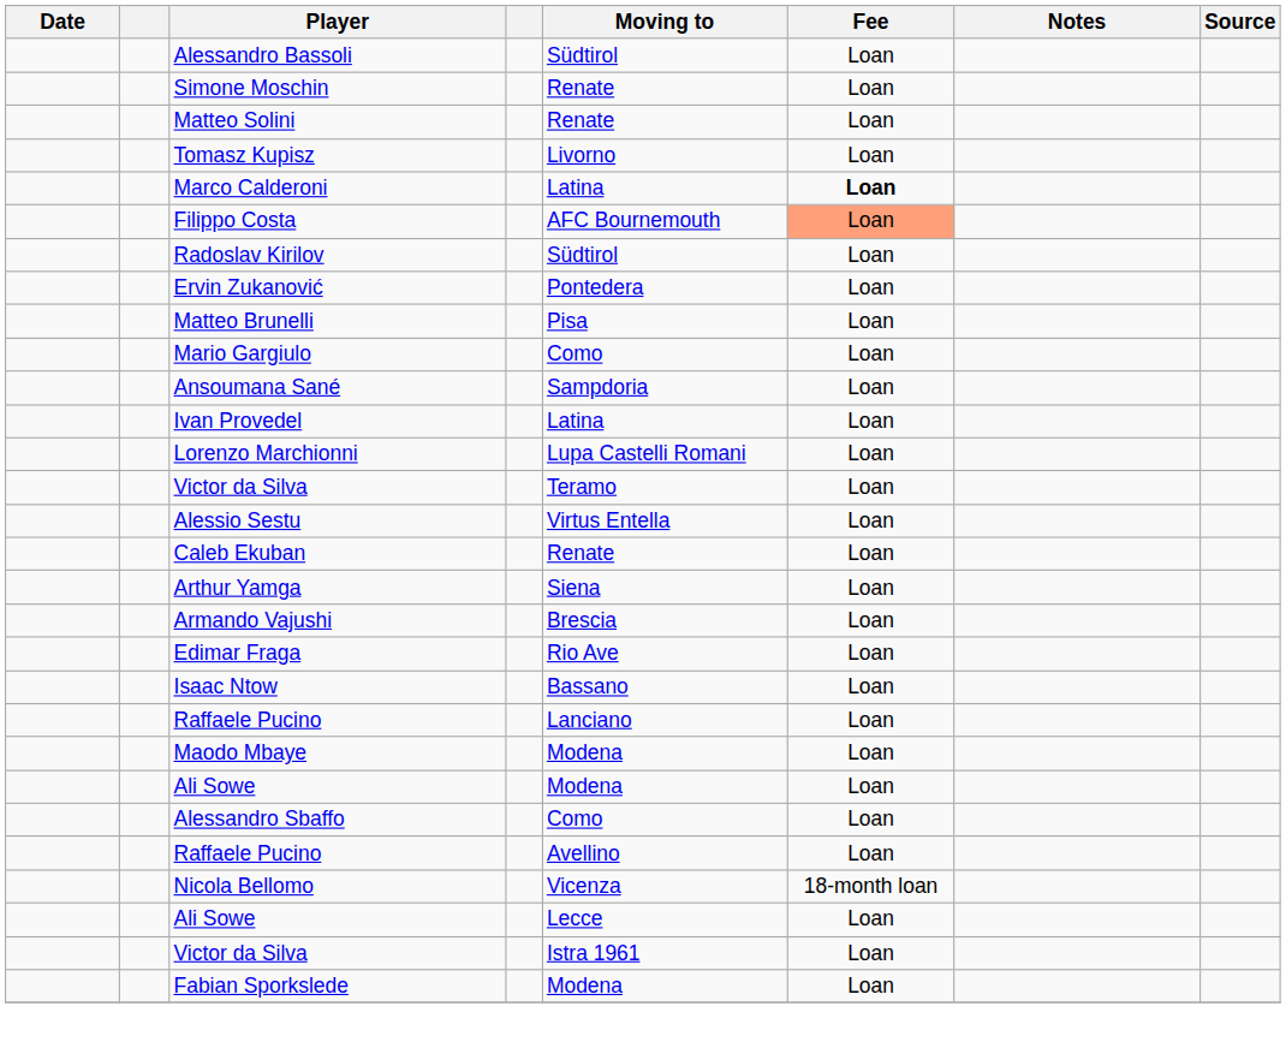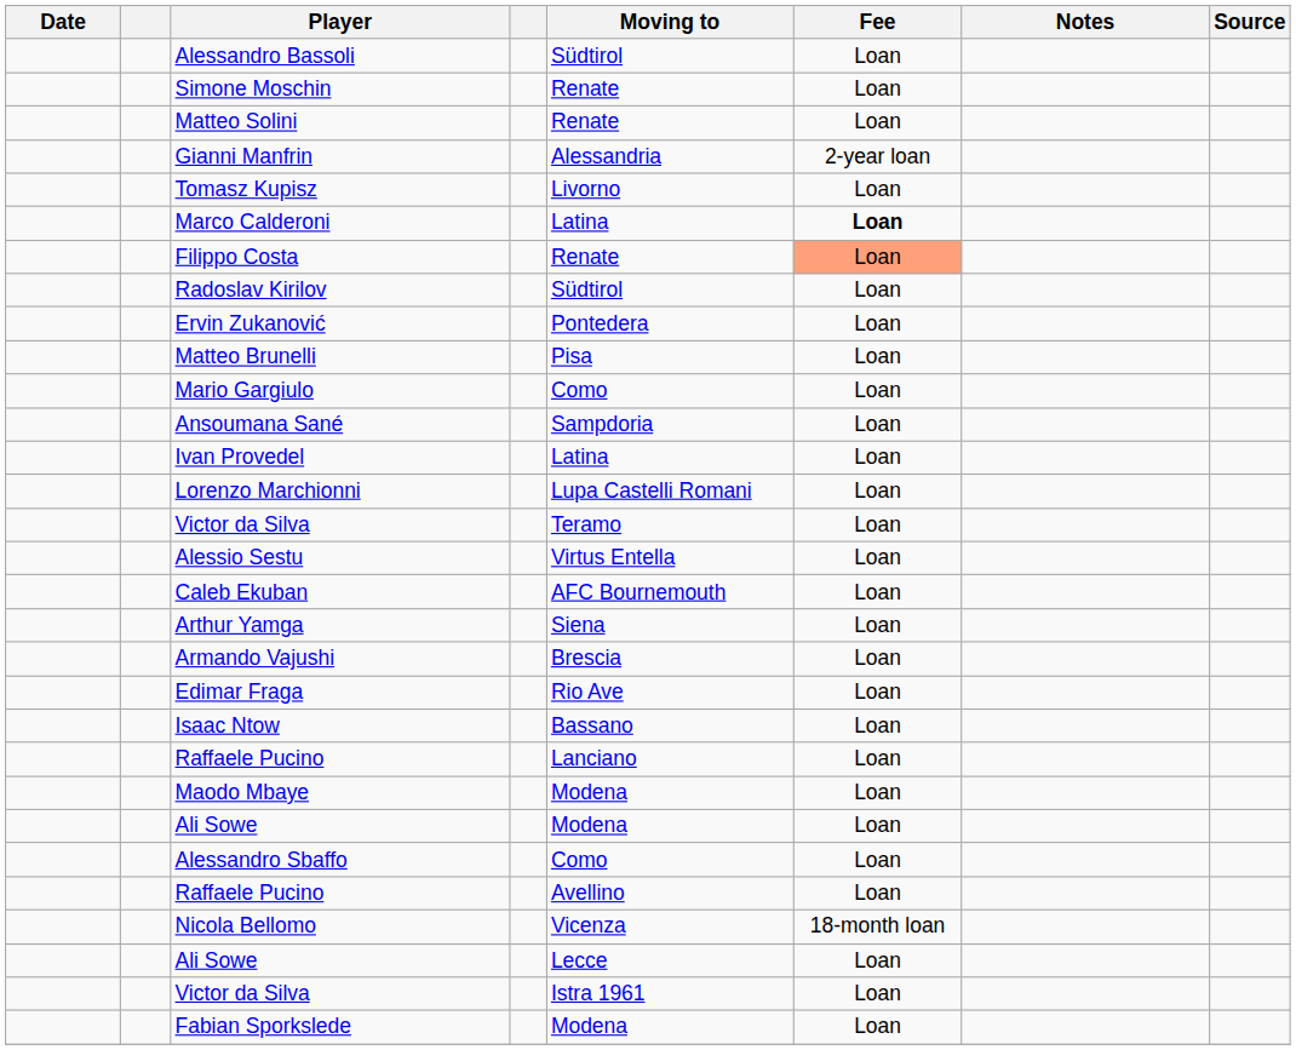 <table class="wikitable sortable">
 <tr>
 <th style="width:80px;">Date</th>
 <th style="width:30px;"></th>
 <th style="width:250px;">Player</th>
 <th style="width:20px;"></th>
 <th style="width:180px;">Moving to</th>
 <th style="width:120px;" class="unsortable">Fee</th>
 <th style="width:180px;" class="unsortable">Notes</th>
 <th style="width:20px;">Source</th>
 </tr>
 <tr>
 <td></td>
 <td align=center></td>
 <td> <a href='#'>Alessandro Bassoli</a></td>
 <td align=center></td>
 <td> <a href='#'>Südtirol</a></td>
 <td align=center>Loan</td>
 <td align=center></td>
 <td></td>
 </tr>
 <tr>
 <td></td>
 <td align=center></td>
 <td> <a href='#'>Simone Moschin</a></td>
 <td align=center></td>
 <td> <a href='#'>Renate</a></td>
 <td align=center>Loan</td>
 <td align=center></td>
 <td></td>
 </tr>
 <tr>
 <td></td>
 <td align=center></td>
 <td> <a href='#'>Matteo Solini</a></td>
 <td align=center></td>
 <td> <a href='#'>Renate</a></td>
 <td align=center>Loan</td>
 <td align=center></td>
 <td></td>
 </tr>
 <tr>
 <td></td>
 <td align=center></td>
+<td> <a href='#'>Gianni Manfrin</a></td>
+<td align=center></td>
+<td> <a href='#'>Alessandria</a></td>
+<td align=center>2-year loan</td>
+<td align=center></td>
+<td></td>
+</tr>
+<tr>
+<td></td>
+<td align=center></td>
 <td> <a href='#'>Tomasz Kupisz</a></td>
 <td align=center></td>
 <td> <a href='#'>Livorno</a></td>
 <td align=center>Loan</td>
 <td align=center></td>
 <td></td>
 </tr>
 <tr>
 <td></td>
 <td align=center></td>
 <td> <a href='#'>Marco Calderoni</a></td>
 <td align=center></td>
 <td> <a href='#'>Latina</a></td>
 <td align=center><strong>Loan</strong></td>
 <td align=center></td>
 <td></td>
 </tr>
 <tr>
 <td></td>
 <td align=center></td>
 <td> <a href='#'>Filippo Costa</a></td>
 <td align=center></td>
-<td> <a href='#'>AFC Bournemouth</a></td>
+<td> <a href='#'>Renate</a></td>
 <td align=center style="background: lightsalmon;">Loan</td>
 <td align=center></td>
 <td></td>
 </tr>
 <tr>
 <td></td>
 <td align=center></td>
 <td> <a href='#'>Radoslav Kirilov</a></td>
 <td align=center></td>
 <td> <a href='#'>Südtirol</a></td>
 <td align=center>Loan</td>
 <td align=center></td>
 <td></td>
 </tr>
 <tr>
 <td></td>
 <td align=center></td>
 <td> <a href='#'>Ervin Zukanović</a></td>
 <td align=center></td>
 <td> <a href='#'>Pontedera</a></td>
 <td align=center>Loan</td>
 <td align=center></td>
 <td></td>
 </tr>
 <tr>
 <td></td>
 <td align=center></td>
 <td> <a href='#'>Matteo Brunelli</a></td>
 <td align=center></td>
 <td> <a href='#'>Pisa</a></td>
 <td align=center>Loan</td>
 <td align=center></td>
 <td></td>
 </tr>
 <tr>
 <td></td>
 <td align=center></td>
 <td> <a href='#'>Mario Gargiulo</a></td>
 <td align=center></td>
 <td> <a href='#'>Como</a></td>
 <td align=center>Loan</td>
 <td align=center></td>
 <td></td>
 </tr>
 <tr>
 <td></td>
 <td align=center></td>
 <td> <a href='#'>Ansoumana Sané</a></td>
 <td align=center></td>
 <td> <a href='#'>Sampdoria</a></td>
 <td align=center>Loan</td>
 <td align=center></td>
 <td></td>
 </tr>
 <tr>
 <td></td>
 <td align=center></td>
 <td> <a href='#'>Ivan Provedel</a></td>
 <td align=center></td>
 <td> <a href='#'>Latina</a></td>
 <td align=center>Loan</td>
 <td align=center></td>
 <td></td>
 </tr>
 <tr>
 <td></td>
 <td align=center></td>
 <td> <a href='#'>Lorenzo Marchionni</a></td>
 <td align=center></td>
 <td> <a href='#'>Lupa Castelli Romani</a></td>
 <td align=center>Loan</td>
 <td align=center></td>
 <td></td>
 </tr>
 <tr>
 <td></td>
 <td align=center></td>
 <td> <a href='#'>Victor da Silva</a></td>
 <td align=center></td>
 <td> <a href='#'>Teramo</a></td>
 <td align=center>Loan</td>
 <td align=center></td>
 <td> </td>
 </tr>
 <tr>
 <td></td>
 <td align=center></td>
 <td> <a href='#'>Alessio Sestu</a></td>
 <td align=center></td>
 <td> <a href='#'>Virtus Entella</a></td>
 <td align=center>Loan</td>
 <td align=center></td>
 <td></td>
 </tr>
 <tr>
 <td></td>
 <td align=center></td>
 <td> <a href='#'>Caleb Ekuban</a></td>
 <td align=center></td>
-<td> <a href='#'>Renate</a></td>
+<td> <a href='#'>AFC Bournemouth</a></td>
 <td align=center>Loan</td>
 <td align=center></td>
 <td></td>
 </tr>
 <tr>
 <td></td>
 <td align=center></td>
 <td> <a href='#'>Arthur Yamga</a></td>
 <td align=center></td>
 <td> <a href='#'>Siena</a></td>
 <td align=center>Loan</td>
 <td align=center></td>
 <td></td>
 </tr>
 <tr>
 <td></td>
 <td align=center></td>
 <td> <a href='#'>Armando Vajushi</a></td>
 <td align=center></td>
 <td> <a href='#'>Brescia</a></td>
 <td align=center>Loan</td>
 <td align=center></td>
 <td></td>
 </tr>
 <tr>
 <td></td>
 <td align=center></td>
 <td> <a href='#'>Edimar Fraga</a></td>
 <td align=center></td>
 <td> <a href='#'>Rio Ave</a></td>
 <td align=center>Loan</td>
 <td align=center></td>
 <td> </td>
 </tr>
 <tr>
 <td></td>
 <td align=center></td>
 <td> <a href='#'>Isaac Ntow</a></td>
 <td align=center></td>
 <td> <a href='#'>Bassano</a></td>
 <td align=center>Loan</td>
 <td align=center></td>
 <td></td>
 </tr>
 <tr>
 <td></td>
 <td align=center></td>
 <td> <a href='#'>Raffaele Pucino</a></td>
 <td align=center></td>
 <td> <a href='#'>Lanciano</a></td>
 <td align=center>Loan</td>
 <td align=center></td>
 <td> </td>
 </tr>
 <tr>
 <td></td>
 <td align=center></td>
 <td> <a href='#'>Maodo Mbaye</a></td>
 <td align=center></td>
 <td> <a href='#'>Modena</a></td>
 <td align=center>Loan</td>
 <td align=center></td>
 <td></td>
 </tr>
 <tr>
 <td></td>
 <td align=center></td>
 <td> <a href='#'>Ali Sowe</a></td>
 <td align=center></td>
 <td> <a href='#'>Modena</a></td>
 <td align=center>Loan</td>
 <td align=center></td>
 <td></td>
 </tr>
 <tr>
 <td></td>
 <td align=center></td>
 <td> <a href='#'>Alessandro Sbaffo</a></td>
 <td align=center></td>
 <td> <a href='#'>Como</a></td>
 <td align=center>Loan</td>
 <td align=center></td>
 <td></td>
 </tr>
 <tr>
 <td></td>
 <td align=center></td>
 <td> <a href='#'>Raffaele Pucino</a></td>
 <td align=center></td>
 <td> <a href='#'>Avellino</a></td>
 <td align=center>Loan</td>
 <td align=center></td>
 <td></td>
 </tr>
 <tr>
 <td></td>
 <td align=center></td>
 <td> <a href='#'>Nicola Bellomo</a></td>
 <td align=center></td>
 <td> <a href='#'>Vicenza</a></td>
 <td align=center>18-month loan</td>
 <td align=center></td>
 <td></td>
 </tr>
 <tr>
 <td></td>
 <td align=center></td>
 <td> <a href='#'>Ali Sowe</a></td>
 <td align=center></td>
 <td> <a href='#'>Lecce</a></td>
 <td align=center>Loan</td>
 <td align=center></td>
 <td></td>
 </tr>
 <tr>
 <td></td>
 <td align=center></td>
 <td> <a href='#'>Victor da Silva</a></td>
 <td align=center></td>
 <td> <a href='#'>Istra 1961</a></td>
 <td align=center>Loan</td>
 <td align=center></td>
 <td></td>
 </tr>
 <tr>
 <td></td>
 <td align=center></td>
 <td> <a href='#'>Fabian Sporkslede</a></td>
 <td align=center></td>
 <td> <a href='#'>Modena</a></td>
 <td align=center>Loan</td>
 <td align=center></td>
 <td></td>
 </tr>
 <tr>
 </tr>
 </table>
